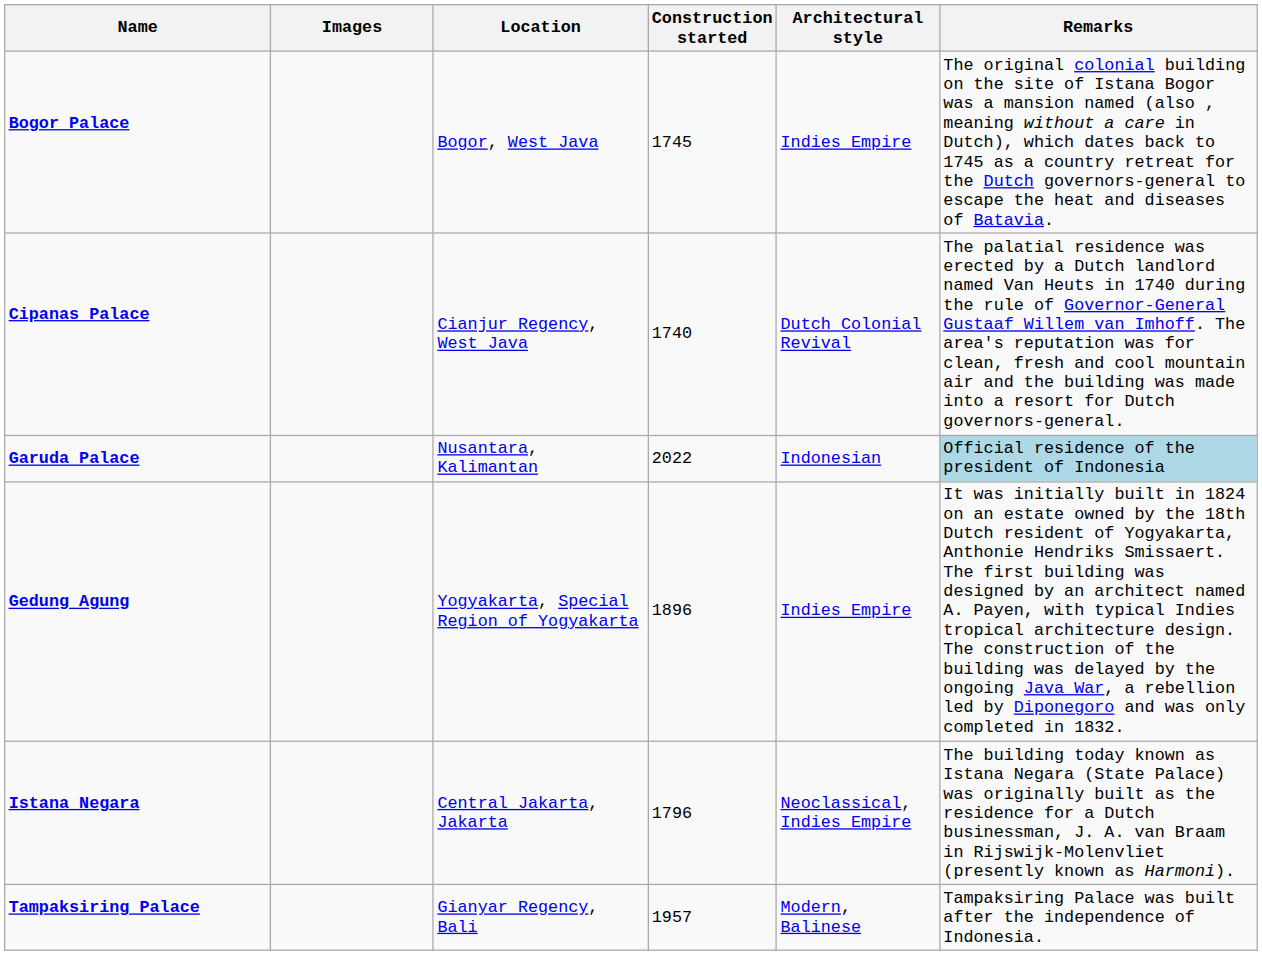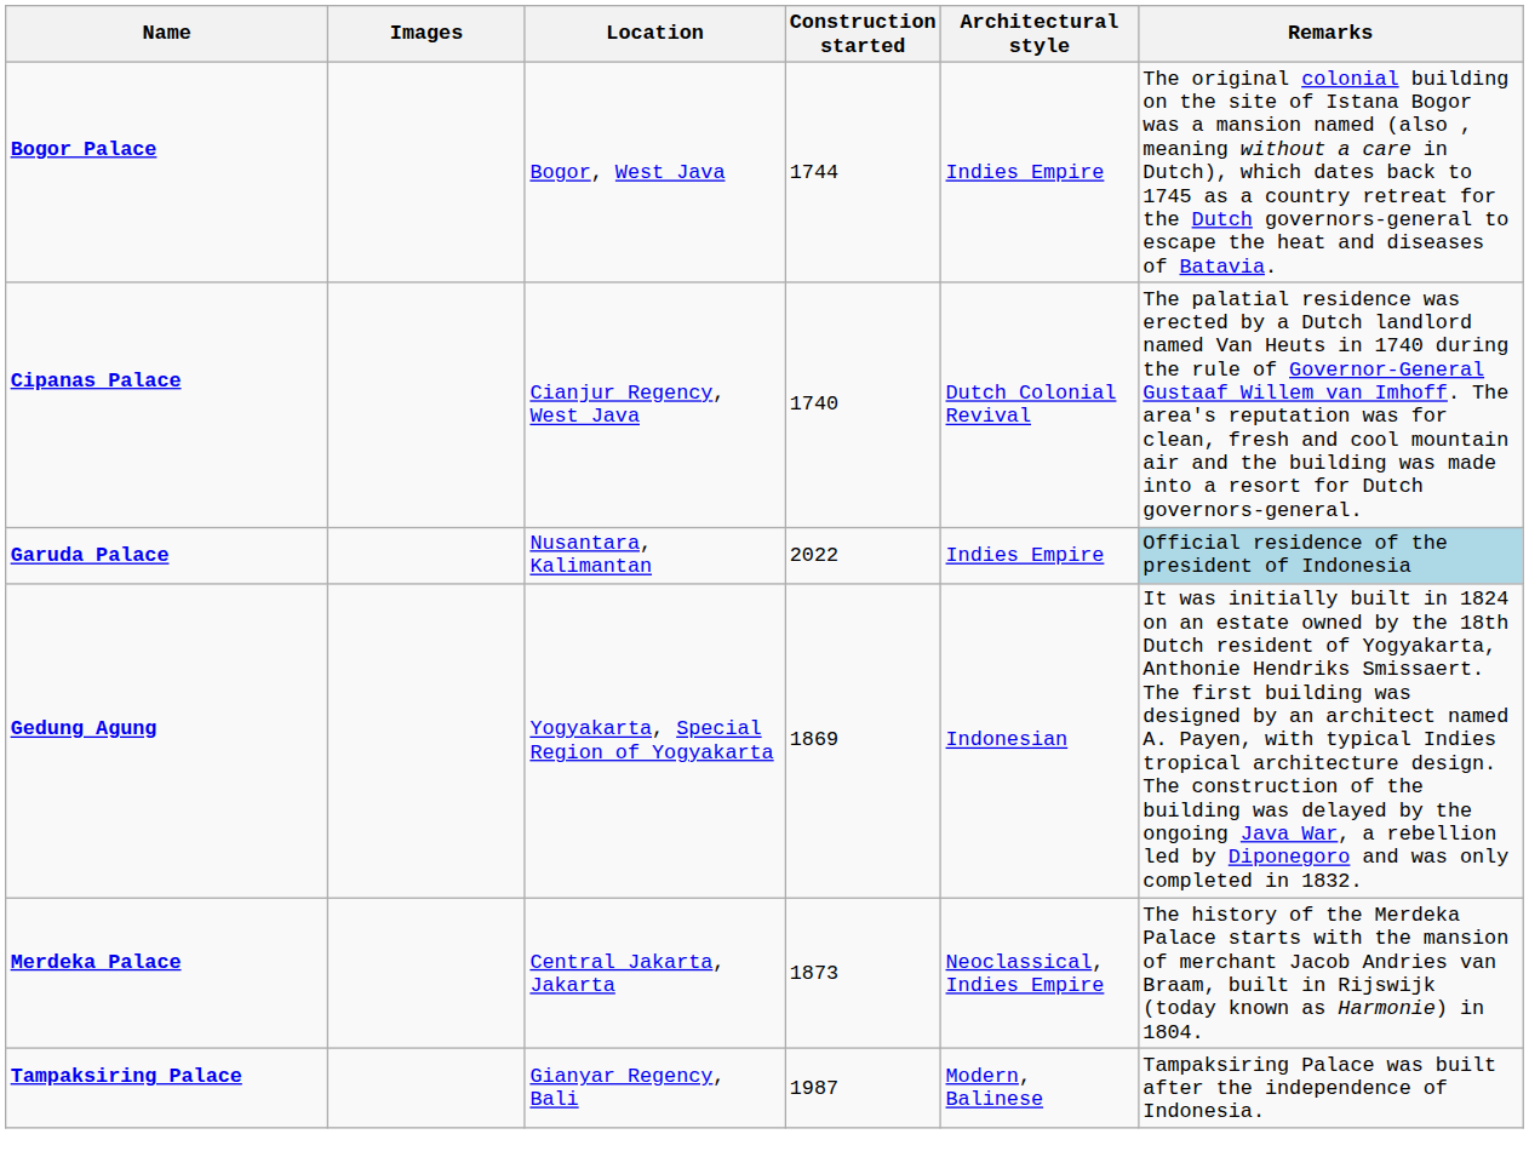 <table class="wikitable sortable">
 <tr>
 <th align=left width=200px>Name</th>
 <th align=center width=120px class=unsortable>Images</th>
 <th align=left width=160px>Location</th>
 <th align=left width=080px>Construction started</th>
 <th align=left width=120px>Architectural style</th>
 <th align=left width=240px class=unsortable>Remarks</th>
 </tr>
 <tr>
 <td><strong><a href='#'>Bogor Palace</a></strong><br><br><br></td>
 <td></td>
 <td><a href='#'>Bogor</a>, <a href='#'>West Java</a><br></td>
-<td>1745</td>
+<td>1744</td>
 <td><a href='#'>Indies Empire</a></td>
 <td>The original <a href='#'>colonial</a> building on the site of Istana Bogor was a mansion named  (also , meaning <em>without a care</em> in Dutch), which dates back to 1745 as a country retreat for the <a href='#'>Dutch</a> governors-general to escape the heat and diseases of <a href='#'>Batavia</a>.</td>
 </tr>
 <tr>
 <td><strong><a href='#'>Cipanas Palace</a></strong><br><br><br></td>
 <td></td>
 <td><a href='#'>Cianjur Regency</a>, <a href='#'>West Java</a><br></td>
 <td>1740</td>
 <td><a href='#'>Dutch Colonial Revival</a></td>
 <td>The palatial residence was erected by a Dutch landlord named Van Heuts in 1740 during the rule of <a href='#'>Governor-General</a> <a href='#'>Gustaaf Willem van Imhoff</a>. The area's reputation was for clean, fresh and cool mountain air and the building was made into a resort for Dutch governors-general.</td>
 </tr>
 <tr>
 <td><strong><a href='#'>Garuda Palace</a></strong><br></td>
 <td></td>
 <td><a href='#'>Nusantara</a>, <a href='#'>Kalimantan</a><br></td>
 <td>2022</td>
-<td><a href='#'>Indonesian</a></td>
+<td><a href='#'>Indies Empire</a></td>
 <td style="background: lightblue;">Official residence of the president of Indonesia</td>
 </tr>
 <tr>
 <td><strong><a href='#'>Gedung Agung</a></strong><br><br></td>
 <td></td>
 <td><a href='#'>Yogyakarta</a>, <a href='#'>Special Region of Yogyakarta</a><br></td>
-<td>1896</td>
-<td><a href='#'>Indies Empire</a></td>
+<td>1869</td>
+<td><a href='#'>Indonesian</a></td>
 <td>It was initially built in 1824 on an estate owned by the 18th Dutch resident of Yogyakarta, Anthonie Hendriks Smissaert. The first building was designed by an architect named A. Payen, with typical Indies tropical architecture design. The construction of the building was delayed by the ongoing <a href='#'>Java War</a>, a rebellion led by <a href='#'>Diponegoro</a> and was only completed in 1832.</td>
 </tr>
 <tr>
-<td><strong><a href='#'>Istana Negara</a></strong><br><br></td>
+<td><strong><a href='#'>Merdeka Palace</a></strong><br><br></td>
 <td></td>
 <td><a href='#'>Central Jakarta</a>, <a href='#'>Jakarta</a><br></td>
-<td>1796</td>
+<td>1873</td>
 <td><a href='#'>Neoclassical</a>, <a href='#'>Indies Empire</a></td>
-<td>The building today known as Istana Negara (State Palace) was originally built as the residence for a Dutch businessman, J. A. van Braam in Rijswijk-Molenvliet (presently known as <em>Harmoni</em>).</td>
+<td>The history of the Merdeka Palace starts with the mansion of merchant Jacob Andries van Braam, built in Rijswijk (today known as <em>Harmonie</em>) in 1804.</td>
 </tr>
 <tr>
 <td><strong><a href='#'>Tampaksiring Palace</a></strong><br><br></td>
 <td></td>
 <td><a href='#'>Gianyar Regency</a>, <a href='#'>Bali</a><br></td>
-<td>1957</td>
+<td>1987</td>
 <td><a href='#'>Modern</a>, <a href='#'>Balinese</a></td>
 <td>Tampaksiring Palace was built after the independence of Indonesia.</td>
 </tr>
 </table>
